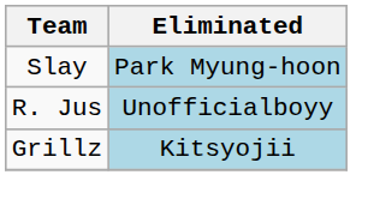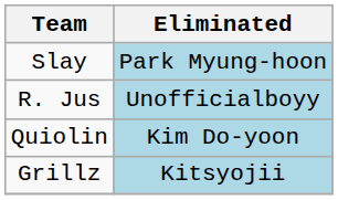 <table class="wikitable" style="text-align:center">
 <tr>
 <th>Team</th>
 <th>Eliminated</th>
 </tr>
 <tr>
 <td>Slay</td>
 <td style="background:lightblue">Park Myung-hoon</td>
 </tr>
 <tr>
 <td>R. Jus</td>
 <td style="background:lightblue">Unofficialboyy</td>
 </tr>
 <tr>
+<td>Quiolin</td>
+<td style="background:lightblue">Kim Do-yoon</td>
+</tr>
+<tr>
 <td>Grillz</td>
 <td style="background:lightblue">Kitsyojii</td>
 </tr>
 <tr>
 </tr>
 </table>
